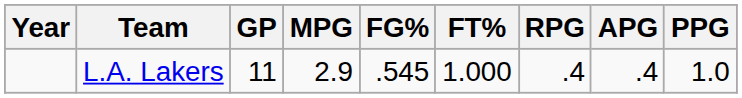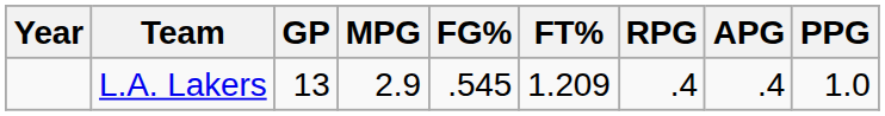 <table class="wikitable sortable" style="font-size:95%; text-align:right;">
 <tr>
 <th>Year</th>
 <th>Team</th>
 <th>GP</th>
 <th>MPG</th>
 <th>FG%</th>
 <th>FT%</th>
 <th>RPG</th>
 <th>APG</th>
 <th>PPG</th>
 </tr>
 <tr>
 <td style="text-align:left;"></td>
 <td style="text-align:left;"><a href='#'>L.A. Lakers</a></td>
-<td>11</td>
+<td>13</td>
 <td>2.9</td>
 <td>.545</td>
-<td>1.000</td>
+<td>1.209</td>
 <td>.4</td>
 <td>.4</td>
 <td>1.0</td>
 </tr>
 </table>
